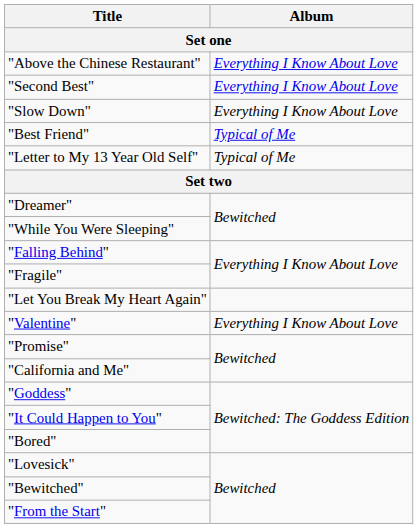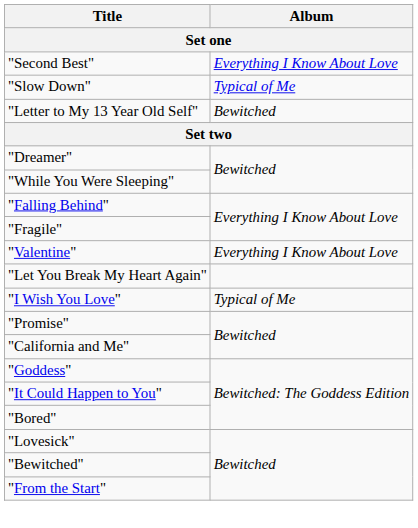 <table class="wikitable">
 <tr>
 <th>Title</th>
 <th>Album</th>
 </tr>
 <tr>
 <th colspan="2">Set one</th>
 </tr>
 <tr>
-<td>"Above the Chinese Restaurant"</td>
-<td><em><a href='#'>Everything I Know About Love</a></em></td>
-</tr>
-<tr>
 <td>"Second Best"</td>
 <td><em><a href='#'>Everything I Know About Love</a></em></td>
 </tr>
 <tr>
 <td>"Slow Down"</td>
-<td><em>Everything I Know About Love</em></td>
-</tr>
-<tr>
-<td>"Best Friend"</td>
 <td><em><a href='#'>Typical of Me</a></em></td>
 </tr>
 <tr>
 <td>"Letter to My 13 Year Old Self"</td>
-<td><em>Typical of Me</em></td>
+<td><em>Bewitched</em></td>
 </tr>
 <tr>
 <th colspan="2">Set two</th>
 </tr>
 <tr>
 <td>"Dreamer"</td>
 <td rowspan="2"><em>Bewitched</em></td>
 </tr>
 <tr>
 <td>"While You Were Sleeping"</td>
 </tr>
 <tr>
 <td>"<a href='#'>Falling Behind</a>"</td>
 <td rowspan="2"><em>Everything I Know About Love</em></td>
 </tr>
 <tr>
 <td>"Fragile"</td>
 </tr>
 <tr>
+<td>"<a href='#'>Valentine</a>"</td>
+<td><em>Everything I Know About Love</em></td>
+</tr>
+<tr>
 <td>"Let You Break My Heart Again"</td>
 <td></td>
 </tr>
 <tr>
-<td>"<a href='#'>Valentine</a>"</td>
-<td><em>Everything I Know About Love</em></td>
+<td>"<a href='#'>I Wish You Love</a>"</td>
+<td><em>Typical of Me</em></td>
 </tr>
 <tr>
 <td>"Promise"</td>
 <td rowspan="2"><em>Bewitched</em></td>
 </tr>
 <tr>
 <td>"California and Me"</td>
 </tr>
 <tr>
 <td>"<a href='#'>Goddess</a>"</td>
 <td rowspan="3"><em>Bewitched: The Goddess Edition</em></td>
 </tr>
 <tr>
 <td>"<a href='#'>It Could Happen to You</a>"</td>
 </tr>
 <tr>
 <td>"Bored"</td>
 </tr>
 <tr>
 <td>"Lovesick"</td>
 <td rowspan="3"><em>Bewitched</em></td>
 </tr>
 <tr>
 <td>"Bewitched"</td>
 </tr>
 <tr>
 <td>"<a href='#'>From the Start</a>"</td>
 </tr>
 </table>
